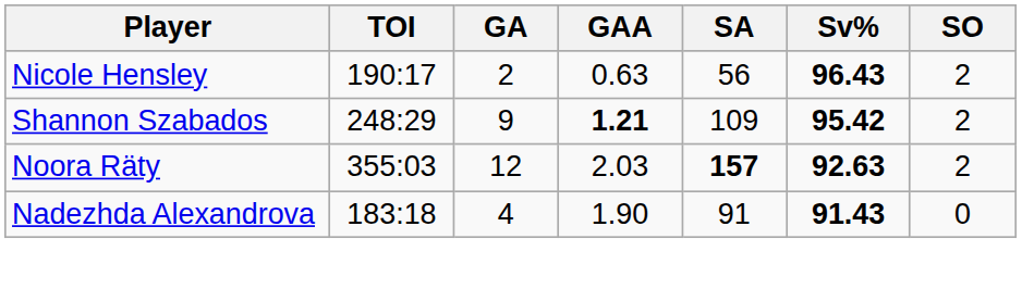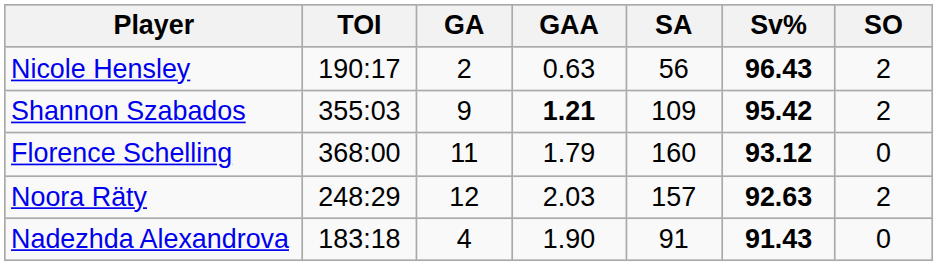 <table class="wikitable sortable" style="text-align:center;">
 <tr>
 <th style="width:170px;">Player</th>
 <th style="width:60px;">TOI</th>
 <th style="width:50px;">GA</th>
 <th style="width:60px;">GAA</th>
 <th style="width:50px;">SA</th>
 <th style="width:60px;">Sv%</th>
 <th style="width:50px;">SO</th>
 </tr>
 <tr>
 <td style="text-align:left;"> <a href='#'>Nicole Hensley</a></td>
 <td>190:17</td>
 <td>2</td>
 <td>0.63</td>
 <td>56</td>
 <td><strong>96.43</strong></td>
 <td>2</td>
 </tr>
 <tr>
 <td style="text-align:left;"> <a href='#'>Shannon Szabados</a></td>
-<td>248:29</td>
+<td>355:03</td>
 <td>9</td>
 <td><strong>1.21</strong></td>
 <td>109</td>
 <td><strong>95.42</strong></td>
 <td>2</td>
 </tr>
 <tr>
+<td style="text-align:left;"> <a href='#'>Florence Schelling</a></td>
+<td>368:00</td>
+<td>11</td>
+<td>1.79</td>
+<td>160</td>
+<td><strong>93.12</strong></td>
+<td>0</td>
+</tr>
+<tr>
 <td style="text-align:left;"> <a href='#'>Noora Räty</a></td>
-<td>355:03</td>
+<td>248:29</td>
 <td>12</td>
 <td>2.03</td>
-<td><strong>157</strong></td>
+<td>157</td>
 <td><strong>92.63</strong></td>
 <td>2</td>
 </tr>
 <tr>
 <td style="text-align:left;"> <a href='#'>Nadezhda Alexandrova</a></td>
 <td>183:18</td>
 <td>4</td>
 <td>1.90</td>
 <td>91</td>
 <td><strong>91.43</strong></td>
 <td>0</td>
 </tr>
 </table>
